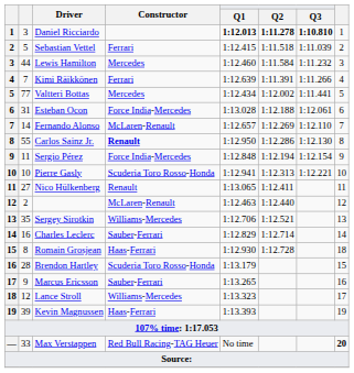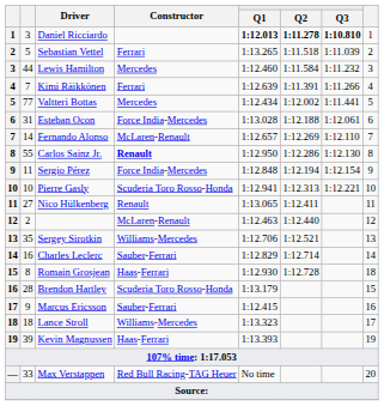 <table class="wikitable sortable" style="font-size:85%">
 <tr>
 <th rowspan=2></th>
 <th rowspan=2></th>
 <th rowspan=2>Driver</th>
 <th rowspan=2>Constructor</th>
 <th style="background:#eaecf0; text-align:center;" colspan=3></th>
 <th rowspan=2></th>
 </tr>
 <tr>
 <th>Q1</th>
 <th>Q2</th>
 <th>Q3</th>
 </tr>
 <tr>
 <th>1</th>
 <td align="center">3</td>
 <td data-sort-value="RIC"> <a href='#'>Daniel Ricciardo</a></td>
 <td></td>
 <td><strong>1:12.013</strong></td>
 <td><strong>1:11.278</strong></td>
 <td><strong>1:10.810</strong></td>
 <td align="center">1</td>
 </tr>
 <tr>
 <th>2</th>
 <td align="center">5</td>
 <td data-sort-value="VET"> <a href='#'>Sebastian Vettel</a></td>
 <td><a href='#'>Ferrari</a></td>
-<td>1:12.415</td>
+<td>1:13.265</td>
 <td>1:11.518</td>
 <td>1:11.039</td>
 <td align="center">2</td>
 </tr>
 <tr>
 <th>3</th>
 <td align="center">44</td>
 <td data-sort-value="HAM"> <a href='#'>Lewis Hamilton</a></td>
 <td><a href='#'>Mercedes</a></td>
 <td>1:12.460</td>
 <td>1:11.584</td>
 <td>1:11.232</td>
 <td align="center">3</td>
 </tr>
 <tr>
 <th>4</th>
 <td align="center">7</td>
 <td data-sort-value="RAI"> <a href='#'>Kimi Räikkönen</a></td>
 <td><a href='#'>Ferrari</a></td>
 <td>1:12.639</td>
 <td>1:11.391</td>
 <td>1:11.266</td>
 <td align="center">4</td>
 </tr>
 <tr>
 <th>5</th>
 <td align="center">77</td>
 <td data-sort-value="BOT"> <a href='#'>Valtteri Bottas</a></td>
 <td><a href='#'>Mercedes</a></td>
 <td>1:12.434</td>
 <td>1:12.002</td>
 <td>1:11.441</td>
 <td align="center">5</td>
 </tr>
 <tr>
 <th>6</th>
 <td align="center">31</td>
 <td data-sort-value="OCO"> <a href='#'>Esteban Ocon</a></td>
 <td><a href='#'>Force India</a>-<a href='#'>Mercedes</a></td>
 <td>1:13.028</td>
 <td>1:12.188</td>
 <td>1:12.061</td>
 <td align="center">6</td>
 </tr>
 <tr>
 <th>7</th>
 <td align="center">14</td>
 <td data-sort-value="ALO"> <a href='#'>Fernando Alonso</a></td>
 <td><a href='#'>McLaren</a>-<a href='#'>Renault</a></td>
 <td>1:12.657</td>
 <td>1:12.269</td>
 <td>1:12.110</td>
 <td align="center">7</td>
 </tr>
 <tr>
 <th>8</th>
 <td align="center">55</td>
 <td data-sort-value="SAI"> <a href='#'>Carlos Sainz Jr.</a></td>
 <td><strong><a href='#'>Renault</a></strong></td>
 <td>1:12.950</td>
 <td>1:12.286</td>
 <td>1:12.130</td>
 <td align="center">8</td>
 </tr>
 <tr>
 <th>9</th>
 <td align="center">11</td>
 <td data-sort-value="PER"> <a href='#'>Sergio Pérez</a></td>
 <td><a href='#'>Force India</a>-<a href='#'>Mercedes</a></td>
 <td>1:12.848</td>
 <td>1:12.194</td>
 <td>1:12.154</td>
 <td align="center">9</td>
 </tr>
 <tr>
 <th>10</th>
 <td align="center">10</td>
 <td data-sort-value="GAS"> <a href='#'>Pierre Gasly</a></td>
 <td><a href='#'>Scuderia Toro Rosso</a>-<a href='#'>Honda</a></td>
 <td>1:12.941</td>
 <td>1:12.313</td>
 <td>1:12.221</td>
 <td align="center">10</td>
 </tr>
 <tr>
 <th>11</th>
 <td align="center">27</td>
 <td data-sort-value="HUL"> <a href='#'>Nico Hülkenberg</a></td>
 <td><a href='#'>Renault</a></td>
 <td>1:13.065</td>
 <td>1:12.411</td>
 <td></td>
 <td align="center">11</td>
 </tr>
 <tr>
 <th>12</th>
 <td align="center">2</td>
 <td data-sort-value="VAN"></td>
 <td><a href='#'>McLaren</a>-<a href='#'>Renault</a></td>
 <td>1:12.463</td>
 <td>1:12.440</td>
 <td></td>
 <td align="center">12</td>
 </tr>
 <tr>
 <th>13</th>
 <td align="center">35</td>
 <td data-sort-value="SIR"> <a href='#'>Sergey Sirotkin</a></td>
 <td><a href='#'>Williams</a>-<a href='#'>Mercedes</a></td>
 <td>1:12.706</td>
 <td>1:12.521</td>
 <td></td>
 <td align="center">13</td>
 </tr>
 <tr>
 <th>14</th>
 <td align="center">16</td>
 <td data-sort-value="LEC"> <a href='#'>Charles Leclerc</a></td>
 <td><a href='#'>Sauber</a>-<a href='#'>Ferrari</a></td>
 <td>1:12.829</td>
 <td>1:12.714</td>
 <td></td>
 <td align="center">14</td>
 </tr>
 <tr>
 <th>15</th>
 <td align="center">8</td>
 <td data-sort-value="GRO"> <a href='#'>Romain Grosjean</a></td>
 <td><a href='#'>Haas</a>-<a href='#'>Ferrari</a></td>
 <td>1:12.930</td>
 <td>1:12.728</td>
 <td></td>
 <td align="center">18</td>
 </tr>
 <tr>
 <th>16</th>
 <td align="center">28</td>
 <td data-sort-value="HAR"> <a href='#'>Brendon Hartley</a></td>
 <td><a href='#'>Scuderia Toro Rosso</a>-<a href='#'>Honda</a></td>
 <td>1:13.179</td>
 <td></td>
 <td></td>
 <td align="center">15</td>
 </tr>
 <tr>
 <th>17</th>
 <td align="center">9</td>
 <td data-sort-value="ERI"> <a href='#'>Marcus Ericsson</a></td>
 <td><a href='#'>Sauber</a>-<a href='#'>Ferrari</a></td>
-<td>1:13.265</td>
+<td>1:12.415</td>
 <td></td>
 <td></td>
 <td align="center">16</td>
 </tr>
 <tr>
 <th>18</th>
-<td align="center">12</td>
+<td align="center">18</td>
 <td data-sort-value="STR"> <a href='#'>Lance Stroll</a></td>
 <td><a href='#'>Williams</a>-<a href='#'>Mercedes</a></td>
 <td>1:13.323</td>
 <td></td>
 <td></td>
 <td align="center">17</td>
 </tr>
 <tr>
 <th>19</th>
 <td align="center">39</td>
 <td data-sort-value="MAG"> <a href='#'>Kevin Magnussen</a></td>
 <td><a href='#'>Haas</a>-<a href='#'>Ferrari</a></td>
 <td>1:13.393</td>
 <td></td>
 <td></td>
 <td align="center">19</td>
 </tr>
 <tr>
 <td style="background:#eaecf0; text-align:center;" colspan="8"><strong><a href='#'>107% time</a>: 1:17.053</strong></td>
 </tr>
 <tr>
 <th>—</th>
 <td align="center">33</td>
 <td data-sort-value="VER"> <a href='#'>Max Verstappen</a></td>
 <td><a href='#'>Red Bull Racing</a>-<a href='#'>TAG Heuer</a></td>
 <td>No time</td>
 <td></td>
 <td></td>
-<td align="center"><strong>20</strong></td>
+<td align="center">20</td>
 </tr>
 <tr>
 <td style="background:#eaecf0; text-align:center;" colspan="8"><strong>Source:</strong></td>
 </tr>
 <tr>
 </tr>
 </table>
